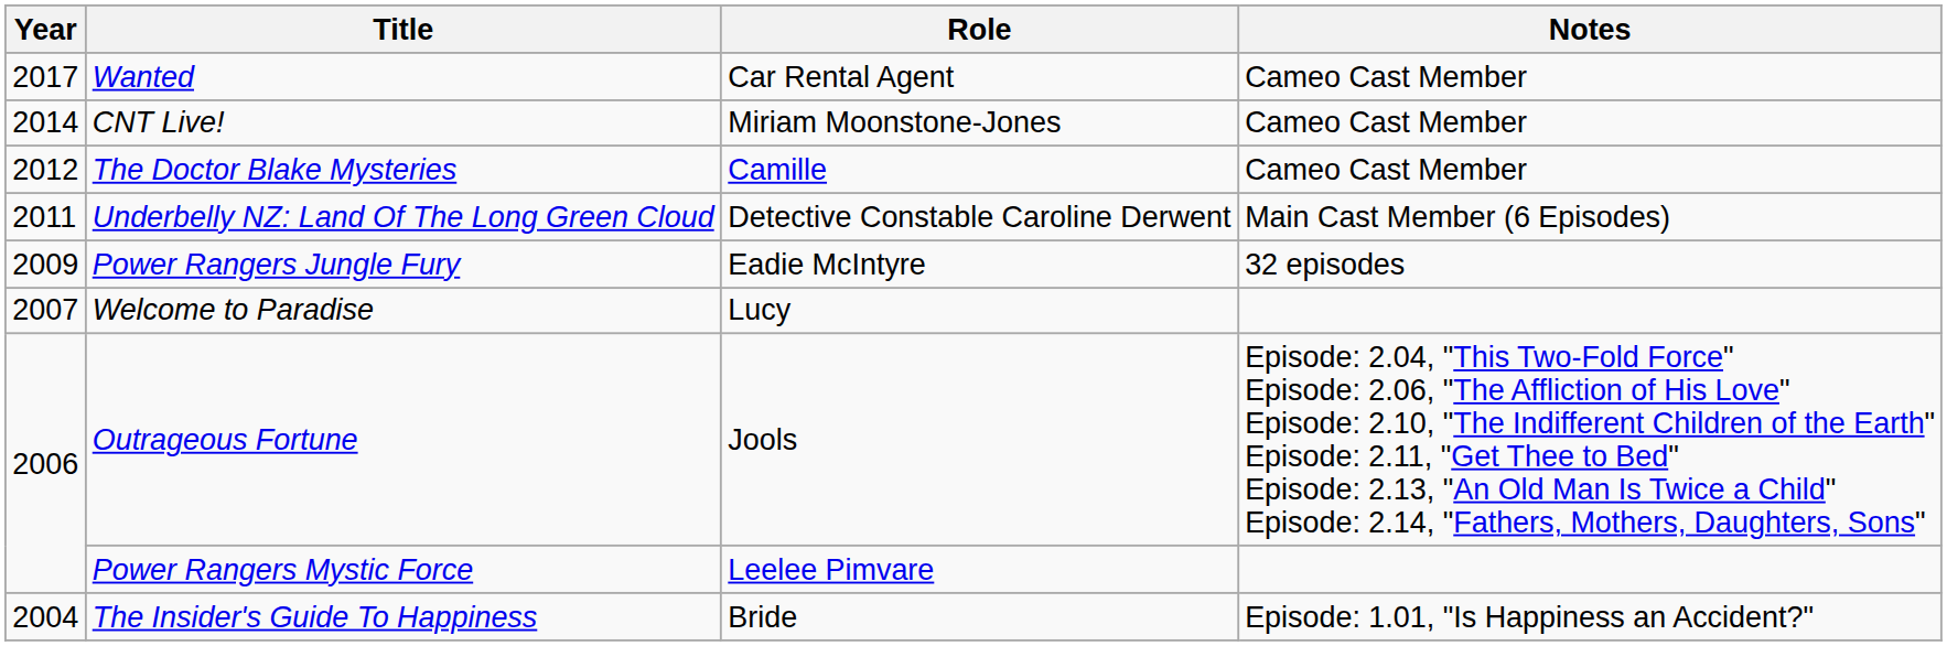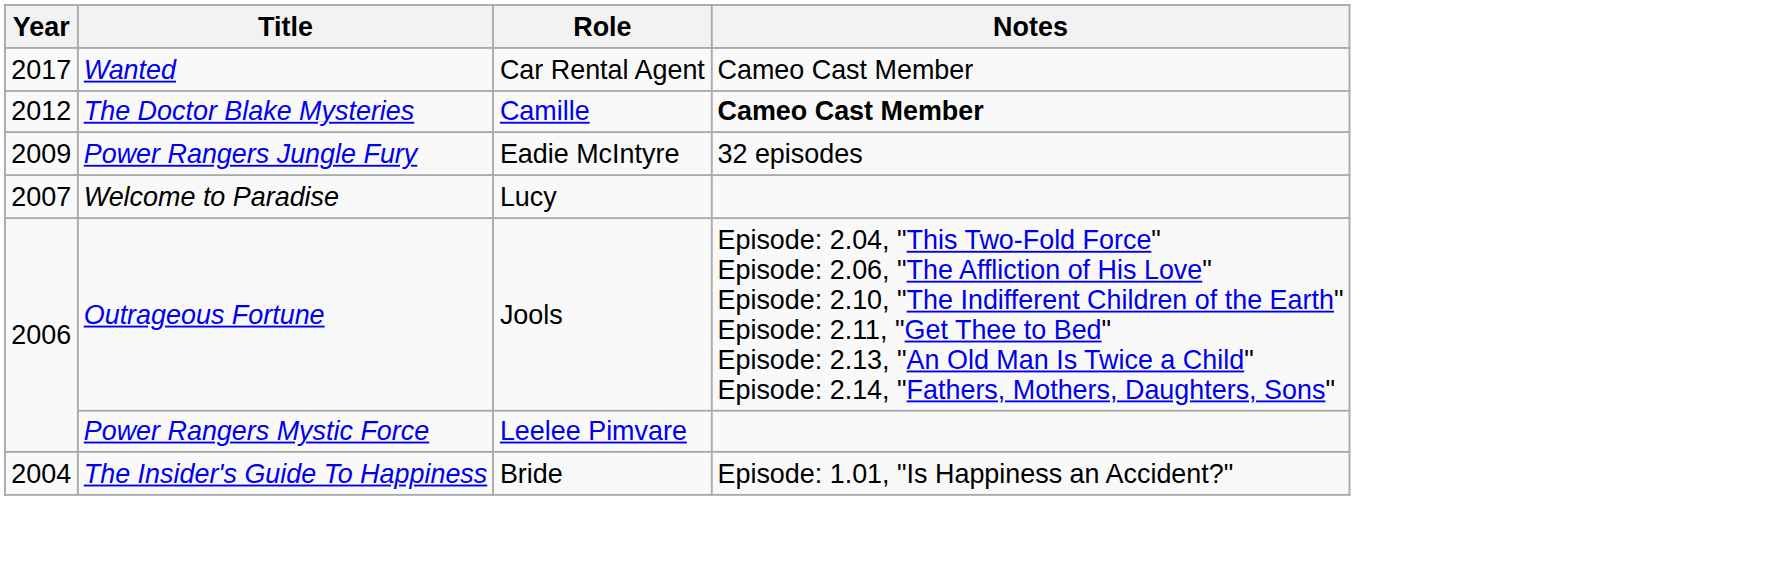 <table class="wikitable" style="font-size: 90%;">
 <tr>
 <th>Year</th>
 <th>Title</th>
 <th>Role</th>
 <th>Notes</th>
 </tr>
 <tr>
 <td>2017</td>
 <td><em><a href='#'>Wanted</a></em></td>
 <td>Car Rental Agent</td>
 <td>Cameo Cast Member</td>
 </tr>
 <tr>
-<td>2014</td>
-<td><em>CNT Live!</em></td>
-<td>Miriam Moonstone-Jones</td>
-<td>Cameo Cast Member</td>
-</tr>
-<tr>
 <td>2012</td>
 <td><em><a href='#'>The Doctor Blake Mysteries</a></em></td>
 <td><a href='#'>Camille</a></td>
-<td>Cameo Cast Member</td>
-</tr>
-<tr>
-<td>2011</td>
-<td><em><a href='#'>Underbelly NZ: Land Of The Long Green Cloud</a></em></td>
-<td>Detective Constable Caroline Derwent</td>
-<td>Main Cast Member (6 Episodes)</td>
+<td><strong>Cameo Cast Member</strong></td>
 </tr>
 <tr>
 <td>2009</td>
 <td><em><a href='#'>Power Rangers Jungle Fury</a></em></td>
 <td>Eadie McIntyre</td>
 <td>32 episodes</td>
 </tr>
 <tr>
 <td>2007</td>
 <td><em>Welcome to Paradise</em></td>
 <td>Lucy</td>
 <td></td>
 </tr>
 <tr>
 <td rowspan=2>2006</td>
 <td><em><a href='#'>Outrageous Fortune</a></em></td>
 <td>Jools</td>
 <td>Episode: 2.04, "<a href='#'>This Two-Fold Force</a>"<br>Episode: 2.06, "<a href='#'>The Affliction of His Love</a>"<br>Episode: 2.10, "<a href='#'>The Indifferent Children of the Earth</a>"<br>Episode: 2.11, "<a href='#'>Get Thee to Bed</a>"<br>Episode: 2.13, "<a href='#'>An Old Man Is Twice a Child</a>"<br>Episode: 2.14, "<a href='#'>Fathers, Mothers, Daughters, Sons</a>"</td>
 </tr>
 <tr>
 <td><em><a href='#'>Power Rangers Mystic Force</a></em></td>
 <td><a href='#'>Leelee Pimvare</a></td>
 <td></td>
 </tr>
 <tr>
 <td>2004</td>
 <td><em><a href='#'>The Insider's Guide To Happiness</a></em></td>
 <td>Bride</td>
 <td>Episode: 1.01, "Is Happiness an Accident?"</td>
 </tr>
 </table>
